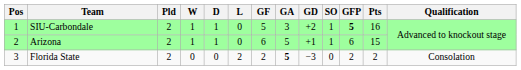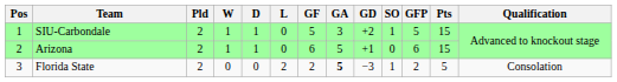 <table class="wikitable" style="text-align:center; margin: 1em auto">
 <tr>
 <th style="width:2em">Pos</th>
 <th style="width:13em">Team</th>
 <th style="width:2em">Pld</th>
 <th style="width:2em">W</th>
 <th style="width:2em">D</th>
 <th style="width:2em">L</th>
 <th style="width:2em">GF</th>
 <th style="width:2em">GA</th>
 <th style="width:2em">GD</th>
 <th>SO</th>
 <th>GFP</th>
 <th style="width:2em">Pts</th>
 <th style="width:13em">Qualification</th>
 </tr>
 <tr bgcolor="#9eff9e">
 <td>1</td>
 <td style="text-align:left">SIU-Carbondale</td>
 <td>2</td>
 <td>1</td>
 <td>1</td>
 <td>0</td>
 <td>5</td>
 <td>3</td>
 <td>+2</td>
 <td>1</td>
-<td><strong>5</strong></td>
-<td>16</td>
+<td>5</td>
+<td>15</td>
 <td rowspan="2">Advanced to knockout stage</td>
 </tr>
 <tr bgcolor="#9eff9e">
 <td>2</td>
 <td style="text-align:left">Arizona</td>
 <td>2</td>
 <td>1</td>
 <td>1</td>
 <td>0</td>
 <td>6</td>
 <td>5</td>
 <td>+1</td>
-<td>1</td>
+<td>0</td>
 <td>6</td>
 <td>15</td>
 </tr>
 <tr>
 <td>3</td>
 <td style="text-align:left">Florida State</td>
 <td>2</td>
 <td>0</td>
 <td>0</td>
 <td>2</td>
 <td>2</td>
 <td><strong>5</strong></td>
 <td>−3</td>
-<td>0</td>
+<td>1</td>
 <td>2</td>
-<td>2</td>
+<td>5</td>
 <td>Consolation</td>
 </tr>
 </table>
